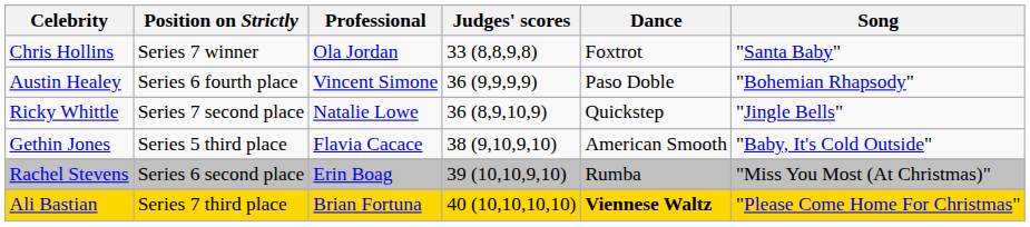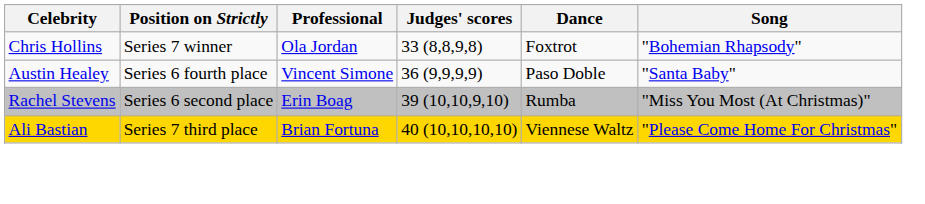 <table class="wikitable sortable">
 <tr>
 <th>Celebrity</th>
 <th>Position on <em>Strictly</em></th>
 <th>Professional</th>
 <th>Judges' scores</th>
 <th>Dance</th>
 <th>Song</th>
 </tr>
 <tr>
 <td><a href='#'>Chris Hollins</a></td>
 <td>Series 7 winner</td>
 <td><a href='#'>Ola Jordan</a></td>
 <td>33 (8,8,9,8)</td>
 <td>Foxtrot</td>
-<td>"<a href='#'>Santa Baby</a>"</td>
+<td>"<a href='#'>Bohemian Rhapsody</a>"</td>
 </tr>
 <tr>
 <td><a href='#'>Austin Healey</a></td>
 <td>Series 6 fourth place</td>
 <td><a href='#'>Vincent Simone</a></td>
 <td>36 (9,9,9,9)</td>
 <td>Paso Doble</td>
-<td>"<a href='#'>Bohemian Rhapsody</a>"</td>
-</tr>
-<tr>
-<td><a href='#'>Ricky Whittle</a></td>
-<td>Series 7 second place</td>
-<td><a href='#'>Natalie Lowe</a></td>
-<td>36 (8,9,10,9)</td>
-<td>Quickstep</td>
-<td>"<a href='#'>Jingle Bells</a>"</td>
-</tr>
-<tr>
-<td><a href='#'>Gethin Jones</a></td>
-<td>Series 5 third place</td>
-<td><a href='#'>Flavia Cacace</a></td>
-<td>38 (9,10,9,10)</td>
-<td>American Smooth</td>
-<td>"<a href='#'>Baby, It's Cold Outside</a>"</td>
+<td>"<a href='#'>Santa Baby</a>"</td>
 </tr>
 <tr style="background:silver">
 <td><a href='#'>Rachel Stevens</a></td>
 <td>Series 6 second place</td>
 <td><a href='#'>Erin Boag</a></td>
 <td>39 (10,10,9,10)</td>
 <td>Rumba</td>
 <td>"Miss You Most (At Christmas)"</td>
 </tr>
 <tr style="background:gold">
 <td><a href='#'>Ali Bastian</a></td>
 <td>Series 7 third place</td>
 <td><a href='#'>Brian Fortuna</a></td>
 <td>40 (10,10,10,10)</td>
-<td><strong>Viennese Waltz</strong></td>
+<td>Viennese Waltz</td>
 <td>"<a href='#'>Please Come Home For Christmas</a>"</td>
 </tr>
 </table>
